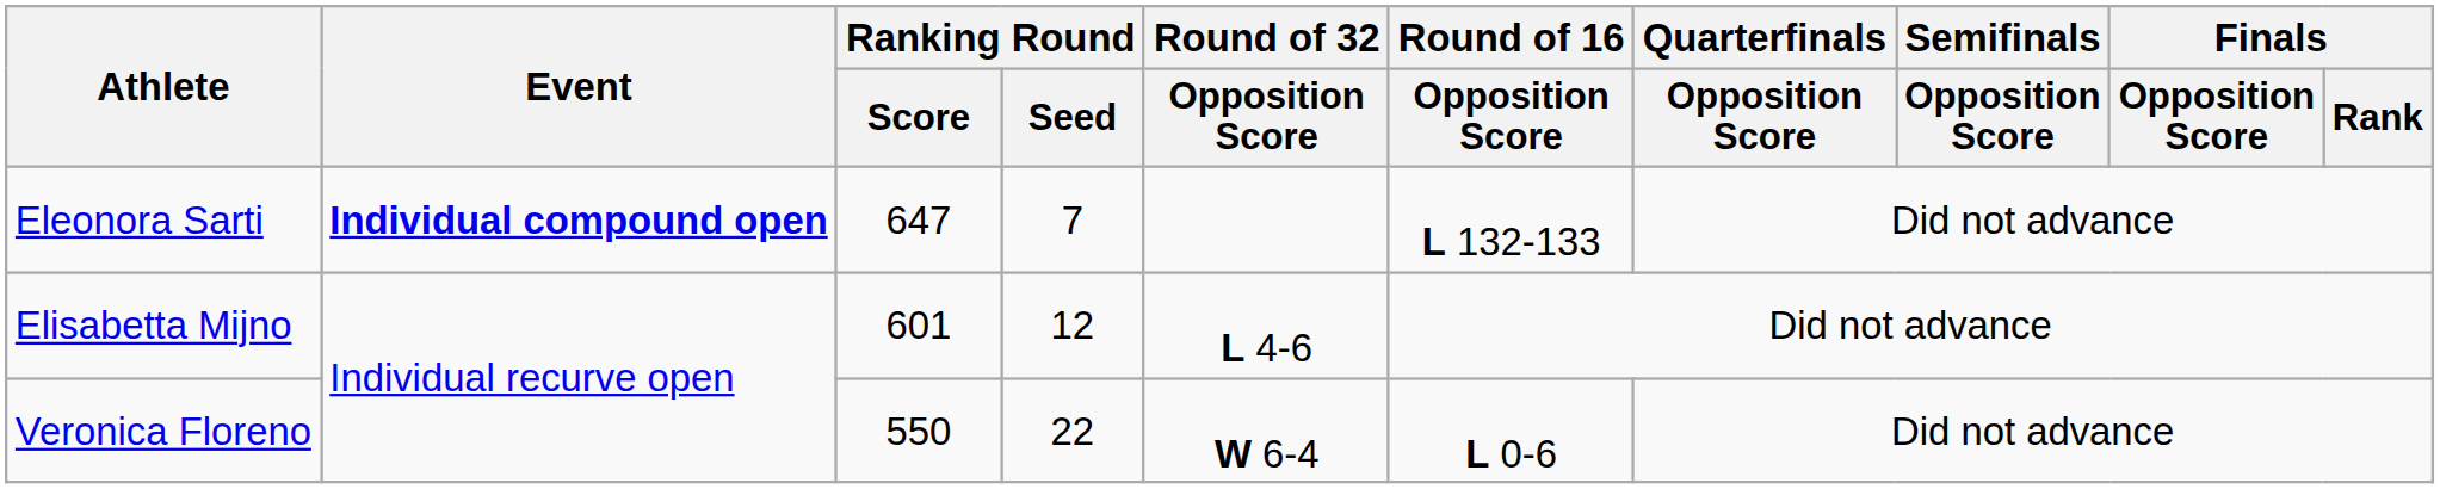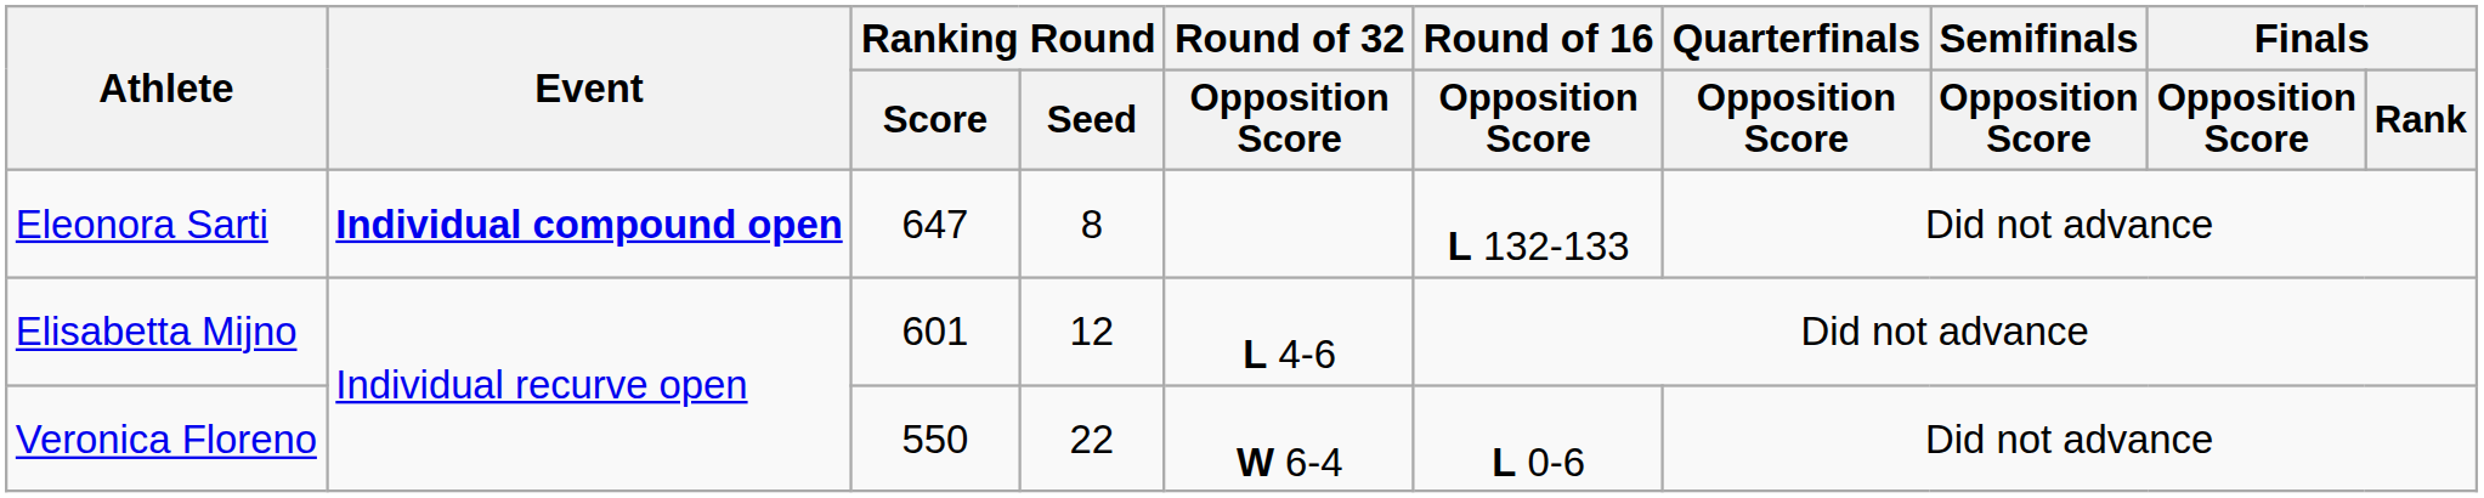 <table class="wikitable" style="text-align: center; font-size:90%">
 <tr>
 <th rowspan="2">Athlete</th>
 <th rowspan="2">Event</th>
 <th colspan="2">Ranking Round</th>
 <th>Round of 32</th>
 <th>Round of 16</th>
 <th>Quarterfinals</th>
 <th>Semifinals</th>
 <th colspan="2">Finals</th>
 </tr>
 <tr style="font-size:95%">
 <th>Score</th>
 <th>Seed</th>
 <th>Opposition<br>Score</th>
 <th>Opposition<br>Score</th>
 <th>Opposition<br>Score</th>
 <th>Opposition<br>Score</th>
 <th>Opposition<br>Score</th>
 <th>Rank</th>
 </tr>
 <tr align=center>
 <td align=left><a href='#'>Eleonora Sarti</a></td>
 <td align=left><strong><a href='#'>Individual compound open</a></strong></td>
 <td>647</td>
-<td>7</td>
+<td>8</td>
 <td></td>
 <td><br><strong>L</strong> 132-133</td>
 <td colspan=4>Did not advance</td>
 </tr>
 <tr align=center>
 <td align=left><a href='#'>Elisabetta Mijno</a></td>
 <td align=left rowspan=2><a href='#'>Individual recurve open</a></td>
 <td>601</td>
 <td>12</td>
 <td><br><strong>L</strong> 4-6</td>
 <td colspan=5>Did not advance</td>
 </tr>
 <tr align=center>
 <td align=left><a href='#'>Veronica Floreno</a></td>
 <td>550</td>
 <td>22</td>
 <td><br><strong>W</strong> 6-4</td>
 <td><br><strong>L</strong> 0-6</td>
 <td colspan=4>Did not advance</td>
 </tr>
 </table>
